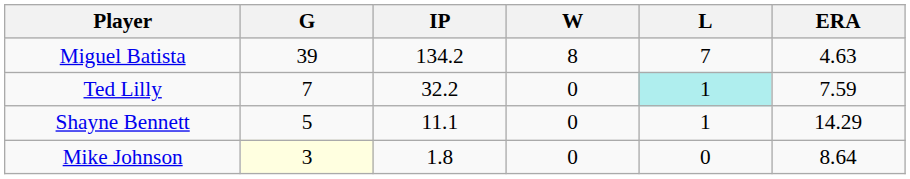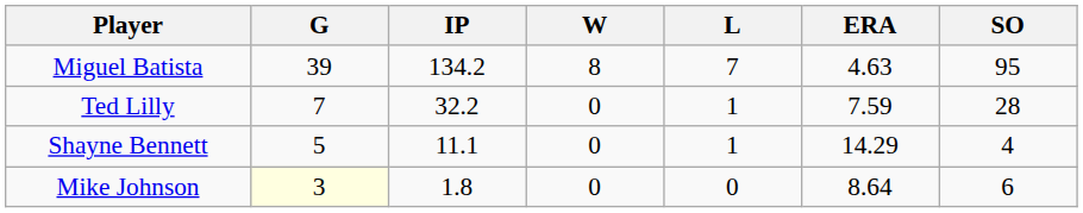 <table class="wikitable sortable">
 <tr>
 <th bgcolor="#DDDDFF" width="16%">Player</th>
 <th bgcolor="#DDDDFF" width="9%">G</th>
 <th bgcolor="#DDDDFF" width="9%">IP</th>
 <th bgcolor="#DDDDFF" width="9%">W</th>
 <th bgcolor="#DDDDFF" width="9%">L</th>
 <th bgcolor="#DDDDFF" width="9%">ERA</th>
+<th bgcolor="#DDDDFF" width="9%">SO</th>
 </tr>
 <tr align="center">
 <td><a href='#'>Miguel Batista</a></td>
 <td>39</td>
 <td>134.2</td>
 <td>8</td>
 <td>7</td>
 <td>4.63</td>
+<td>95</td>
 </tr>
 <tr align=center>
 <td><a href='#'>Ted Lilly</a></td>
 <td>7</td>
 <td>32.2</td>
 <td>0</td>
-<td style="background: paleturquoise;">1</td>
+<td>1</td>
 <td>7.59</td>
+<td>28</td>
 </tr>
 <tr align=center>
 <td><a href='#'>Shayne Bennett</a></td>
 <td>5</td>
 <td>11.1</td>
 <td>0</td>
 <td>1</td>
 <td>14.29</td>
+<td>4</td>
 </tr>
 <tr align=center>
 <td><a href='#'>Mike Johnson</a></td>
 <td style="background: lightyellow;">3</td>
 <td>1.8</td>
 <td>0</td>
 <td>0</td>
 <td>8.64</td>
+<td>6</td>
 </tr>
 </table>
